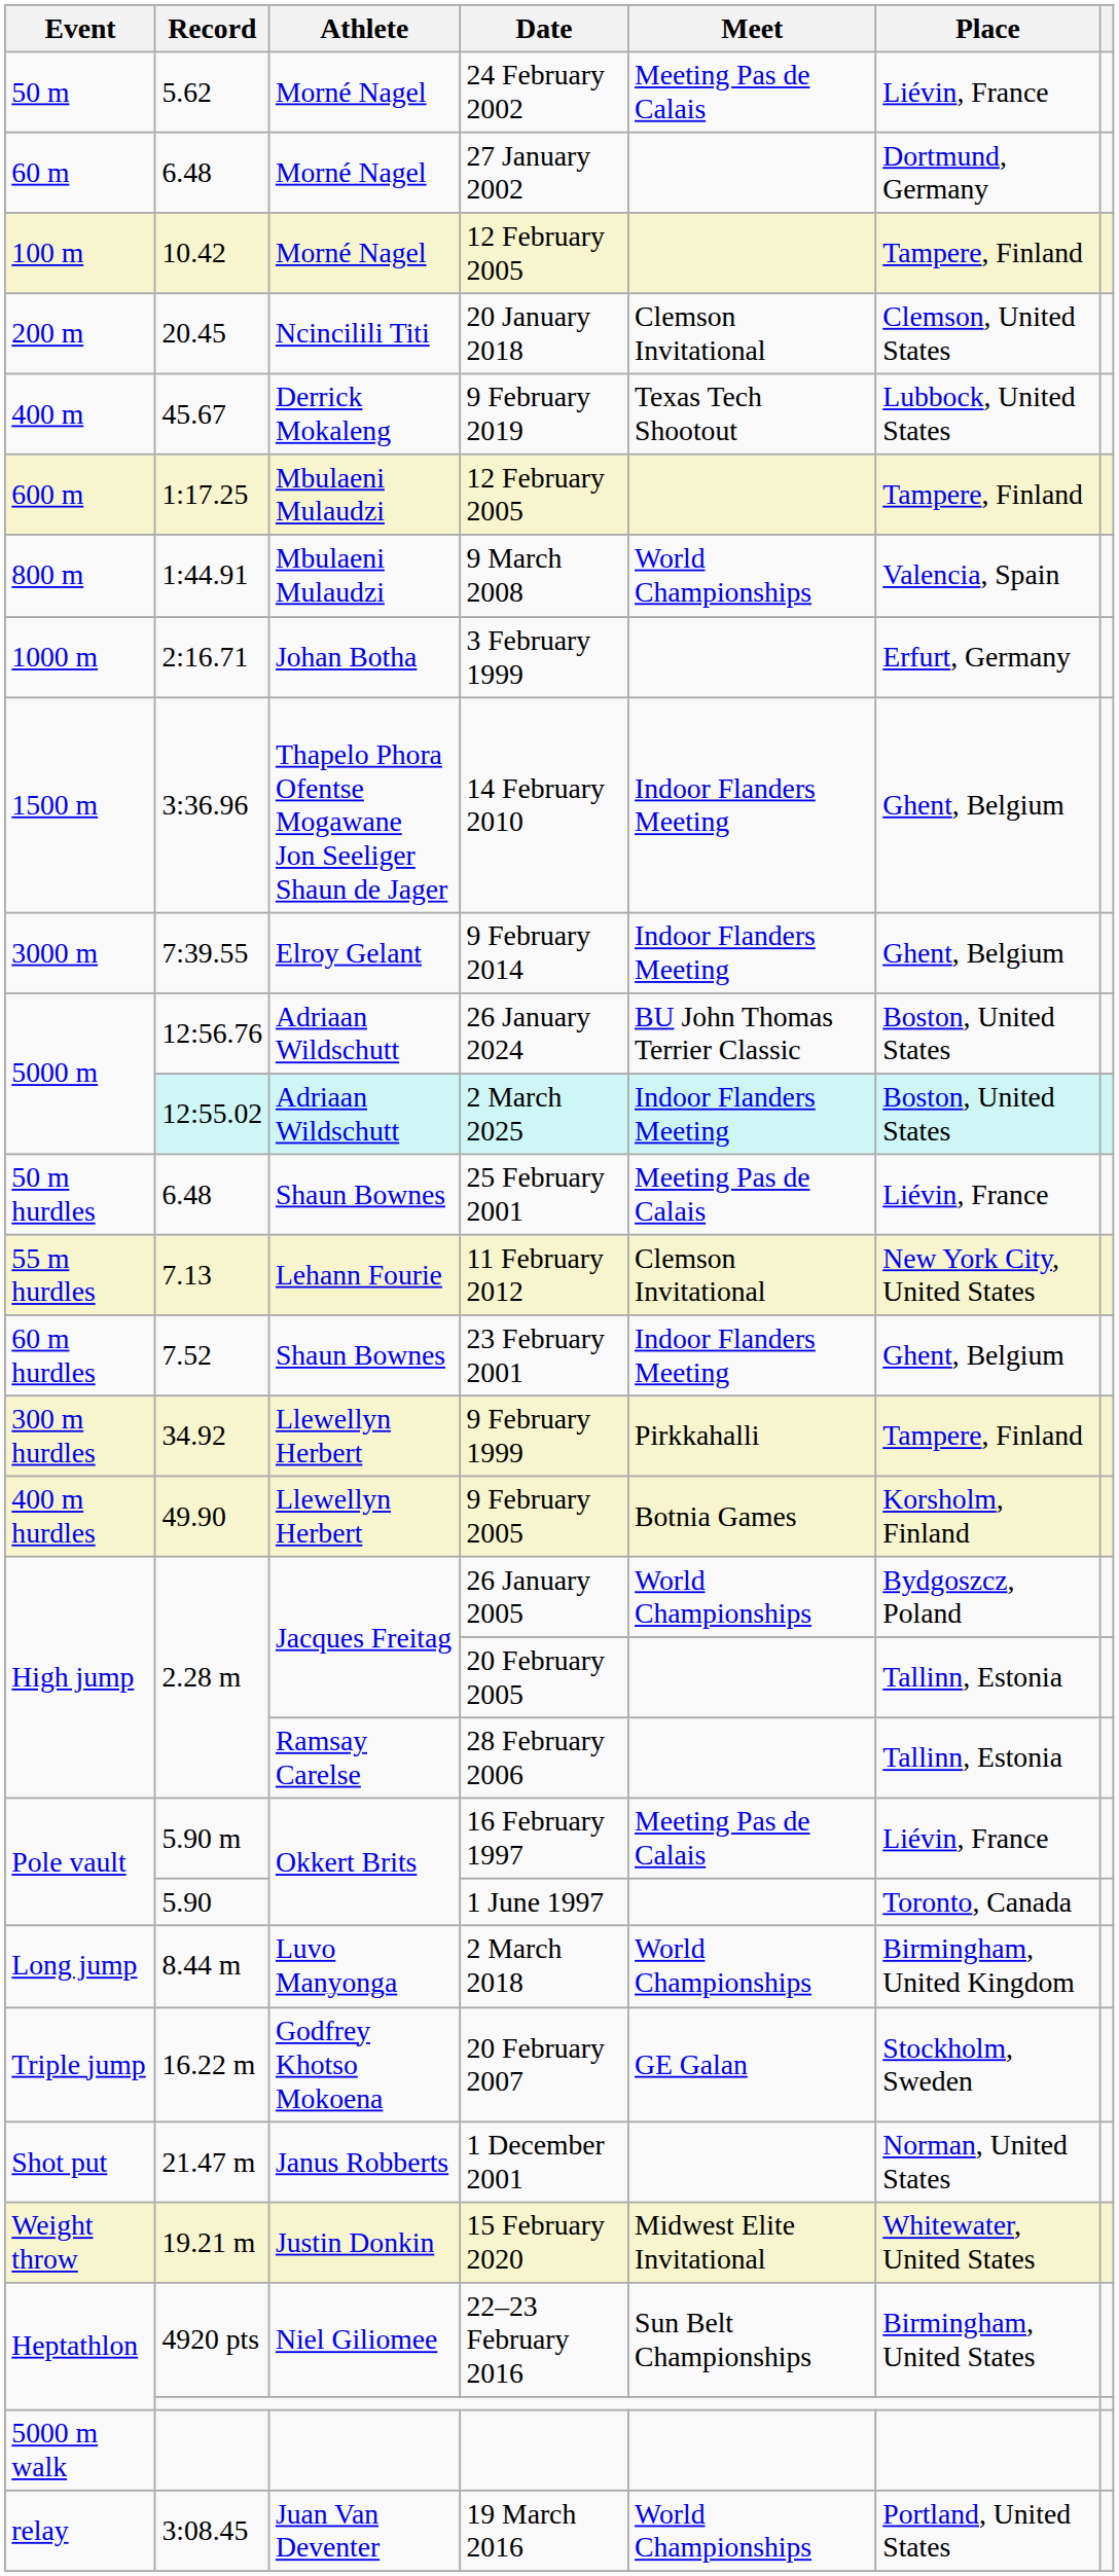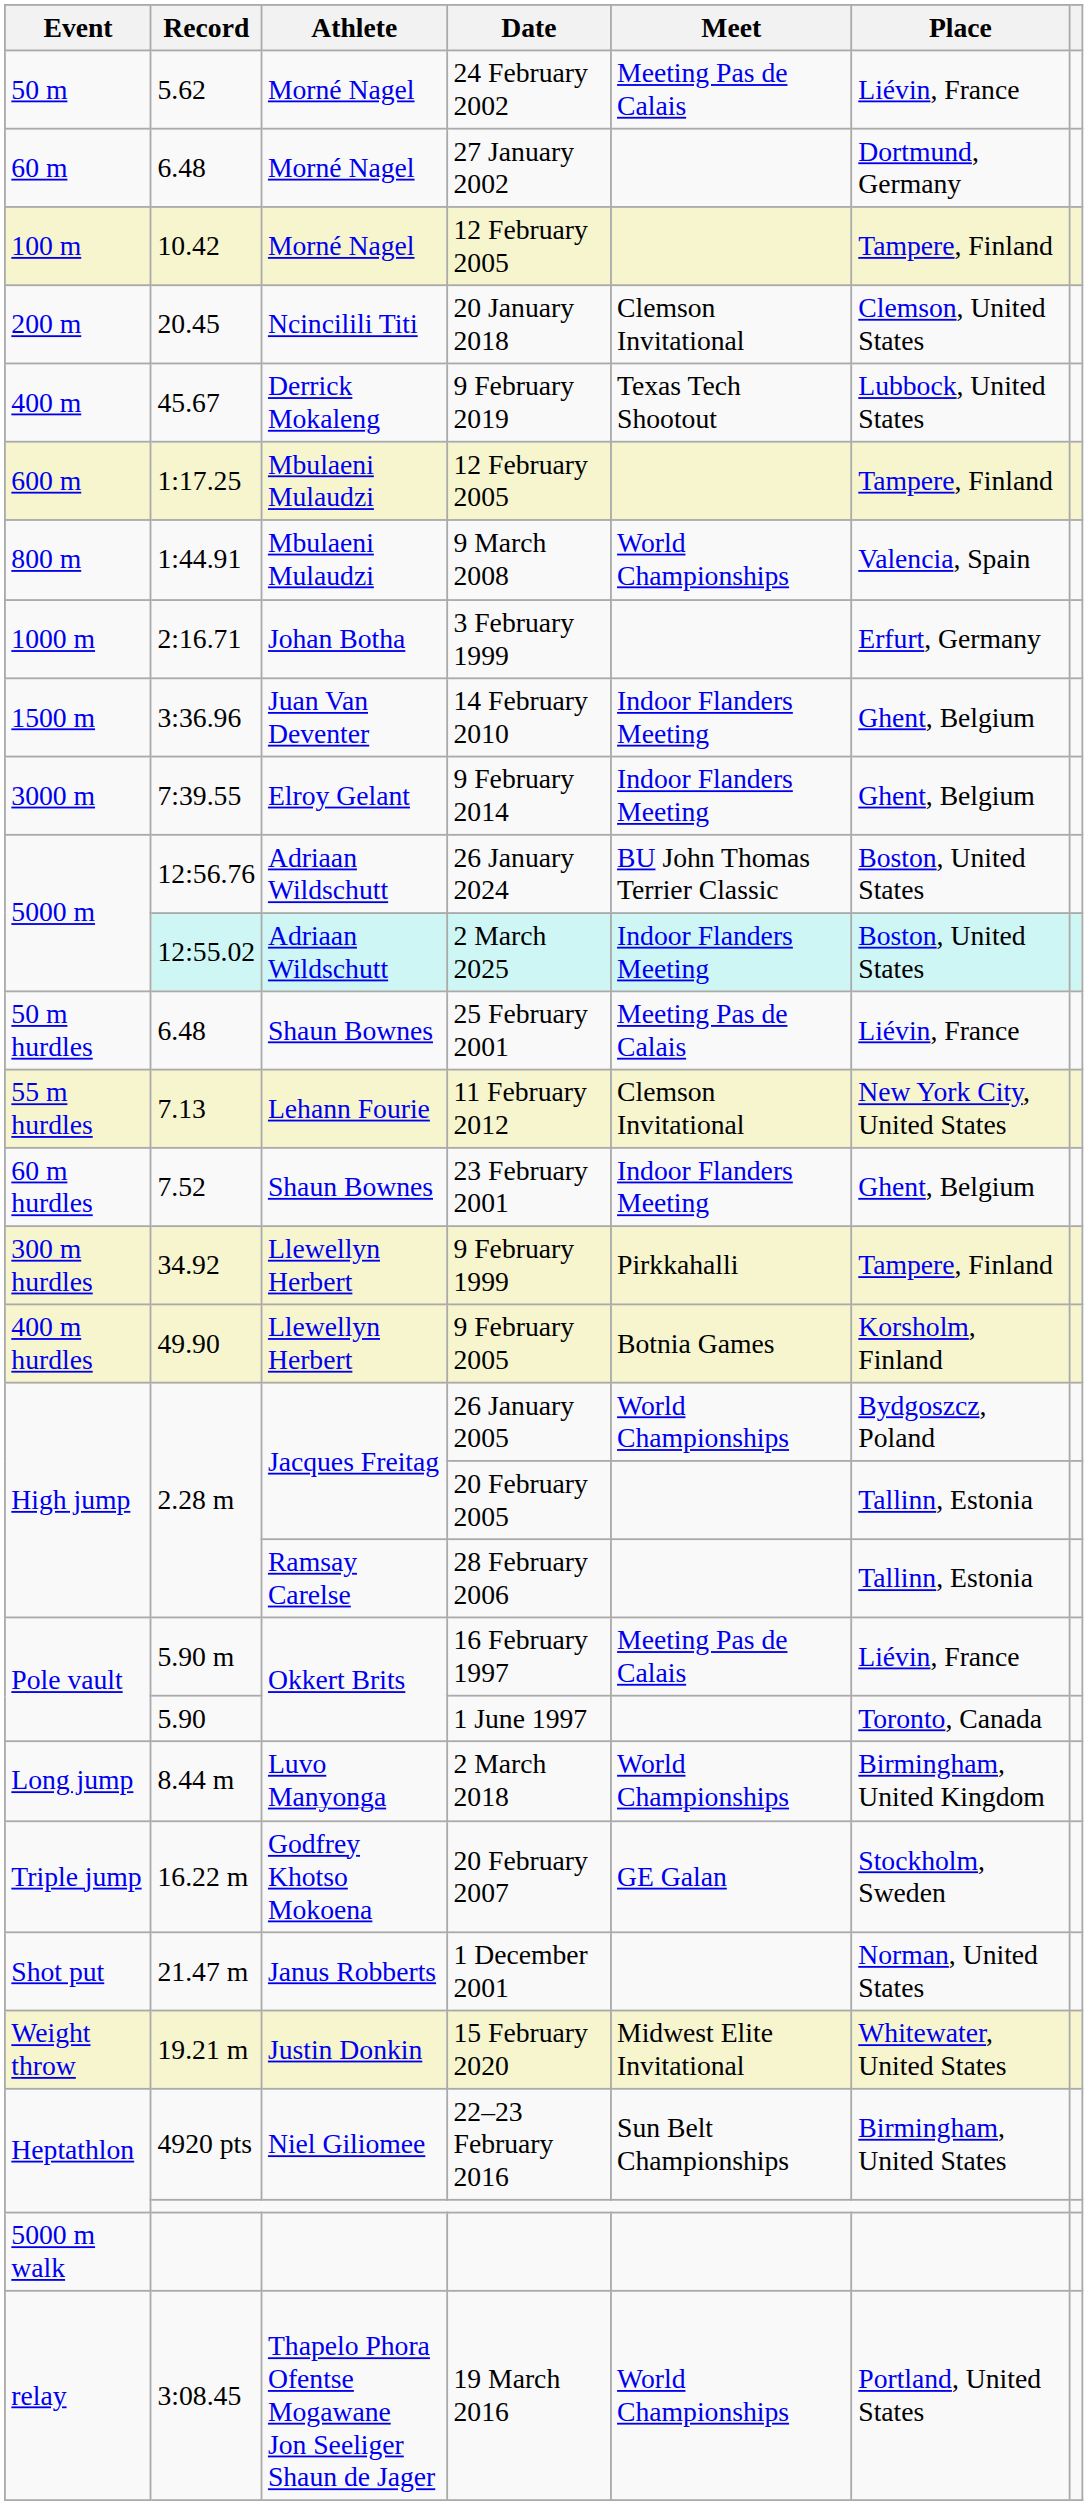 <table class="wikitable" style="font-size:95%; width: 95%;">
 <tr>
 <th>Event</th>
 <th>Record</th>
 <th>Athlete</th>
 <th>Date</th>
 <th>Meet</th>
 <th>Place</th>
 <th></th>
 </tr>
 <tr>
 <td><a href='#'>50 m</a></td>
 <td>5.62</td>
 <td><a href='#'>Morné Nagel</a></td>
 <td>24 February 2002</td>
 <td><a href='#'>Meeting Pas de Calais</a></td>
 <td><a href='#'>Liévin</a>, France</td>
 <td></td>
 </tr>
 <tr>
 <td><a href='#'>60 m</a></td>
 <td>6.48</td>
 <td><a href='#'>Morné Nagel</a></td>
 <td>27 January 2002</td>
 <td></td>
 <td><a href='#'>Dortmund</a>, Germany</td>
 <td></td>
 </tr>
 <tr style="background:#f6F5CE;">
 <td><a href='#'>100 m</a></td>
 <td>10.42</td>
 <td><a href='#'>Morné Nagel</a></td>
 <td>12 February 2005</td>
 <td></td>
 <td><a href='#'>Tampere</a>, Finland</td>
 <td></td>
 </tr>
 <tr>
 <td><a href='#'>200 m</a></td>
 <td>20.45</td>
 <td><a href='#'>Ncincilili Titi</a></td>
 <td>20 January 2018</td>
 <td>Clemson Invitational</td>
 <td><a href='#'>Clemson</a>, United States</td>
 <td></td>
 </tr>
 <tr>
 <td><a href='#'>400 m</a></td>
 <td>45.67</td>
 <td><a href='#'>Derrick Mokaleng</a></td>
 <td>9 February 2019</td>
 <td>Texas Tech Shootout</td>
 <td><a href='#'>Lubbock</a>, United States</td>
 <td></td>
 </tr>
 <tr style="background:#f6F5CE;">
 <td><a href='#'>600 m</a></td>
 <td>1:17.25 </td>
 <td><a href='#'>Mbulaeni Mulaudzi</a></td>
 <td>12 February 2005</td>
 <td></td>
 <td><a href='#'>Tampere</a>, Finland</td>
 <td></td>
 </tr>
 <tr>
 <td><a href='#'>800 m</a></td>
 <td>1:44.91</td>
 <td><a href='#'>Mbulaeni Mulaudzi</a></td>
 <td>9 March 2008</td>
 <td><a href='#'>World Championships</a></td>
 <td><a href='#'>Valencia</a>, Spain</td>
 <td></td>
 </tr>
 <tr>
 <td><a href='#'>1000 m</a></td>
 <td>2:16.71</td>
 <td><a href='#'>Johan Botha</a></td>
 <td>3 February 1999</td>
 <td></td>
 <td><a href='#'>Erfurt</a>, Germany</td>
 <td></td>
 </tr>
 <tr>
 <td><a href='#'>1500 m</a></td>
 <td>3:36.96</td>
-<td><br><a href='#'>Thapelo Phora</a><br><a href='#'>Ofentse Mogawane</a><br><a href='#'>Jon Seeliger</a><br><a href='#'>Shaun de Jager</a></td>
+<td><a href='#'>Juan Van Deventer</a></td>
 <td>14 February 2010</td>
 <td><a href='#'>Indoor Flanders Meeting</a></td>
 <td><a href='#'>Ghent</a>, Belgium</td>
 <td></td>
 </tr>
 <tr>
 <td><a href='#'>3000 m</a></td>
 <td>7:39.55 </td>
 <td><a href='#'>Elroy Gelant</a></td>
 <td>9 February 2014</td>
 <td><a href='#'>Indoor Flanders Meeting</a></td>
 <td><a href='#'>Ghent</a>, Belgium</td>
 <td></td>
 </tr>
 <tr>
 <td rowspan=2><a href='#'>5000 m</a></td>
 <td>12:56.76</td>
 <td><a href='#'>Adriaan Wildschutt</a></td>
 <td>26 January 2024</td>
 <td><a href='#'>BU</a> John Thomas Terrier Classic</td>
 <td><a href='#'>Boston</a>, United States</td>
 <td></td>
 </tr>
 <tr bgcolor=#CEF6F5>
 <td>12:55.02</td>
 <td><a href='#'>Adriaan Wildschutt</a></td>
 <td>2 March 2025</td>
 <td><a href='#'>Indoor Flanders Meeting</a></td>
 <td><a href='#'>Boston</a>, United States</td>
 <td></td>
 </tr>
 <tr>
 <td><a href='#'>50 m hurdles</a></td>
 <td>6.48</td>
 <td><a href='#'>Shaun Bownes</a></td>
 <td>25 February 2001</td>
 <td><a href='#'>Meeting Pas de Calais</a></td>
 <td><a href='#'>Liévin</a>, France</td>
 <td></td>
 </tr>
 <tr style="background:#f6F5CE;">
 <td><a href='#'>55 m hurdles</a></td>
 <td>7.13</td>
 <td><a href='#'>Lehann Fourie</a></td>
 <td>11 February 2012</td>
 <td>Clemson Invitational</td>
 <td><a href='#'>New York City</a>, United States</td>
 <td></td>
 </tr>
 <tr>
 <td><a href='#'>60 m hurdles</a></td>
 <td>7.52</td>
 <td><a href='#'>Shaun Bownes</a></td>
 <td>23 February 2001</td>
 <td><a href='#'>Indoor Flanders Meeting</a></td>
 <td><a href='#'>Ghent</a>, Belgium</td>
 <td></td>
 </tr>
 <tr style="background:#f6F5CE;">
 <td><a href='#'>300 m hurdles</a></td>
 <td>34.92 </td>
 <td><a href='#'>Llewellyn Herbert</a></td>
 <td>9 February 1999</td>
 <td>Pirkkahalli</td>
 <td><a href='#'>Tampere</a>, Finland</td>
 <td></td>
 </tr>
 <tr style="background:#f6F5CE;">
 <td><a href='#'>400 m hurdles</a></td>
 <td>49.90 </td>
 <td><a href='#'>Llewellyn Herbert</a></td>
 <td>9 February 2005</td>
 <td>Botnia Games</td>
 <td><a href='#'>Korsholm</a>, Finland</td>
 <td></td>
 </tr>
 <tr>
 <td rowspan=3><a href='#'>High jump</a></td>
 <td rowspan=3>2.28 m</td>
 <td rowspan=2><a href='#'>Jacques Freitag</a></td>
 <td>26 January 2005</td>
 <td><a href='#'>World Championships</a></td>
 <td><a href='#'>Bydgoszcz</a>, Poland</td>
 <td></td>
 </tr>
 <tr>
 <td>20 February 2005</td>
 <td></td>
 <td><a href='#'>Tallinn</a>, Estonia</td>
 <td></td>
 </tr>
 <tr>
 <td><a href='#'>Ramsay Carelse</a></td>
 <td>28 February 2006</td>
 <td></td>
 <td><a href='#'>Tallinn</a>, Estonia</td>
 <td></td>
 </tr>
 <tr>
 <td rowspan=2><a href='#'>Pole vault</a></td>
 <td>5.90 m</td>
 <td rowspan=2><a href='#'>Okkert Brits</a></td>
 <td>16 February 1997</td>
 <td><a href='#'>Meeting Pas de Calais</a></td>
 <td><a href='#'>Liévin</a>, France</td>
 <td></td>
 </tr>
 <tr>
 <td>5.90</td>
 <td>1 June 1997</td>
 <td></td>
 <td><a href='#'>Toronto</a>, Canada</td>
 <td></td>
 </tr>
 <tr>
 <td><a href='#'>Long jump</a></td>
 <td>8.44 m</td>
 <td><a href='#'>Luvo Manyonga</a></td>
 <td>2 March 2018</td>
 <td><a href='#'>World Championships</a></td>
 <td><a href='#'>Birmingham</a>, United Kingdom</td>
 <td></td>
 </tr>
 <tr>
 <td><a href='#'>Triple jump</a></td>
 <td>16.22 m</td>
 <td><a href='#'>Godfrey Khotso Mokoena</a></td>
 <td>20 February 2007</td>
 <td><a href='#'>GE Galan</a></td>
 <td><a href='#'>Stockholm</a>, Sweden</td>
 <td></td>
 </tr>
 <tr>
 <td><a href='#'>Shot put</a></td>
 <td>21.47 m</td>
 <td><a href='#'>Janus Robberts</a></td>
 <td>1 December 2001</td>
 <td></td>
 <td><a href='#'>Norman</a>, United States</td>
 <td></td>
 </tr>
 <tr style="background:#f6F5CE;">
 <td><a href='#'>Weight throw</a></td>
 <td>19.21 m</td>
 <td><a href='#'>Justin Donkin</a></td>
 <td>15 February 2020</td>
 <td>Midwest Elite Invitational</td>
 <td><a href='#'>Whitewater</a>, United States</td>
 <td></td>
 </tr>
 <tr>
 <td rowspan=2><a href='#'>Heptathlon</a></td>
 <td>4920 pts</td>
 <td><a href='#'>Niel Giliomee</a></td>
 <td>22–23 February 2016</td>
 <td>Sun Belt Championships</td>
 <td><a href='#'>Birmingham</a>, United States</td>
 <td></td>
 </tr>
 <tr>
 <td colspan=5></td>
 <td></td>
 </tr>
 <tr>
 <td><a href='#'>5000 m walk</a></td>
 <td></td>
 <td></td>
 <td></td>
 <td></td>
 <td></td>
 <td></td>
 </tr>
 <tr>
 <td><a href='#'> relay</a></td>
 <td>3:08.45</td>
-<td><a href='#'>Juan Van Deventer</a></td>
+<td><br><a href='#'>Thapelo Phora</a><br><a href='#'>Ofentse Mogawane</a><br><a href='#'>Jon Seeliger</a><br><a href='#'>Shaun de Jager</a></td>
 <td>19 March 2016</td>
 <td><a href='#'>World Championships</a></td>
 <td><a href='#'>Portland</a>, United States</td>
 <td></td>
 </tr>
 </table>
